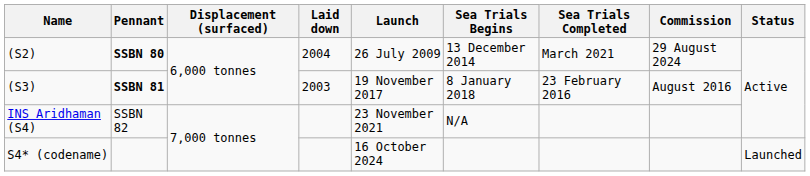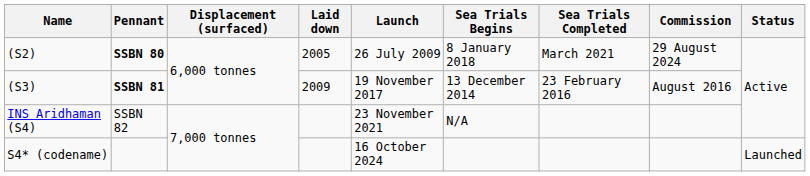 <table class="wikitable">
 <tr>
 <th>Name</th>
 <th>Pennant</th>
 <th>Displacement (surfaced)</th>
 <th>Laid down</th>
 <th>Launch</th>
 <th>Sea Trials  Begins</th>
 <th>Sea Trials Completed</th>
 <th>Commission</th>
 <th>Status</th>
 </tr>
 <tr>
 <td> (S2)</td>
 <td><strong>SSBN 80</strong></td>
 <td rowspan="2">6,000 tonnes</td>
-<td>2004</td>
+<td>2005</td>
 <td>26 July 2009</td>
-<td>13 December 2014</td>
+<td>8 January 2018</td>
 <td>March 2021</td>
 <td>29 August 2024</td>
 <td rowspan="3">Active</td>
 </tr>
 <tr>
 <td> (S3)</td>
 <td><strong>SSBN 81</strong></td>
-<td>2003</td>
+<td>2009</td>
 <td>19 November 2017</td>
-<td>8 January 2018</td>
+<td>13 December 2014</td>
 <td>23 February 2016</td>
 <td>August 2016</td>
 </tr>
 <tr>
 <td><a href='#'>INS Aridhaman</a> (S4)</td>
 <td>SSBN<br>82</td>
 <td rowspan="2">7,000 tonnes</td>
 <td></td>
 <td>23 November 2021</td>
 <td>N/A</td>
 <td></td>
 <td></td>
 </tr>
 <tr>
 <td>S4* (codename)</td>
 <td></td>
 <td></td>
 <td>16 October 2024</td>
 <td></td>
 <td></td>
 <td></td>
 <td>Launched</td>
 </tr>
 </table>
